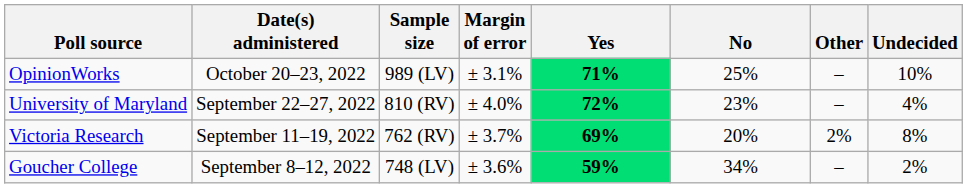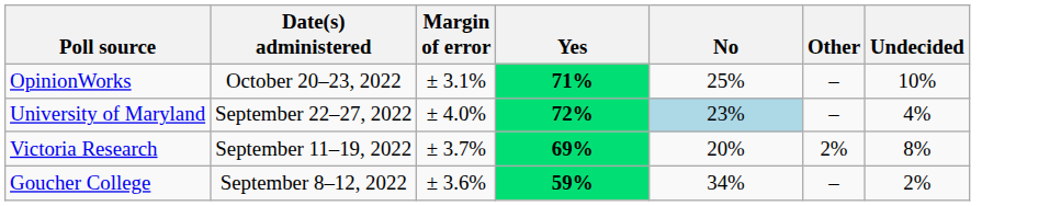 <table class="wikitable" style="font-size:90%;text-align:center;">
 <tr valign=bottom>
 <th>Poll source</th>
 <th>Date(s)<br>administered</th>
-<th>Sample<br>size</th>
 <th>Margin<br>of error</th>
 <th style="width:100px;">Yes</th>
 <th style="width:100px;">No</th>
 <th>Other</th>
 <th>Undecided</th>
 </tr>
 <tr>
 <td style="text-align:left;"><a href='#'>OpinionWorks</a></td>
 <td>October 20–23, 2022</td>
-<td>989 (LV)</td>
 <td>± 3.1%</td>
 <td style="background: rgb(1,223,116);"><strong>71%</strong></td>
 <td>25%</td>
 <td>–</td>
 <td>10%</td>
 </tr>
 <tr>
 <td style="text-align:left;"><a href='#'>University of Maryland</a></td>
 <td>September 22–27, 2022</td>
-<td>810 (RV)</td>
 <td>± 4.0%</td>
 <td style="background: rgb(1,223,116);"><strong>72%</strong></td>
-<td>23%</td>
+<td style="background: lightblue;">23%</td>
 <td>–</td>
 <td>4%</td>
 </tr>
 <tr>
 <td style="text-align:left;"><a href='#'>Victoria Research</a></td>
 <td>September 11–19, 2022</td>
-<td>762 (RV)</td>
 <td>± 3.7%</td>
 <td style="background: rgb(1,223,116);"><strong>69%</strong></td>
 <td>20%</td>
 <td>2%</td>
 <td>8%</td>
 </tr>
 <tr>
 <td style="text-align:left;"><a href='#'>Goucher College</a></td>
 <td>September 8–12, 2022</td>
-<td>748 (LV)</td>
 <td>± 3.6%</td>
 <td style="background: rgb(1,223,116);"><strong>59%</strong></td>
 <td>34%</td>
 <td>–</td>
 <td>2%</td>
 </tr>
 </table>
